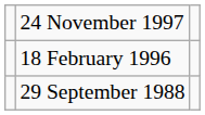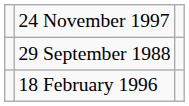 <table class="wikitable floatright" style="font-size: 0.9em;">
 <tr>
 <td></td>
 <td>24 November 1997</td>
 <td></td>
 </tr>
 <tr>
 <td></td>
-<td>18 February 1996</td>
+<td>29 September 1988</td>
 <td></td>
 </tr>
 <tr>
 <td></td>
-<td>29 September 1988</td>
+<td>18 February 1996</td>
 <td></td>
 </tr>
 </table>
